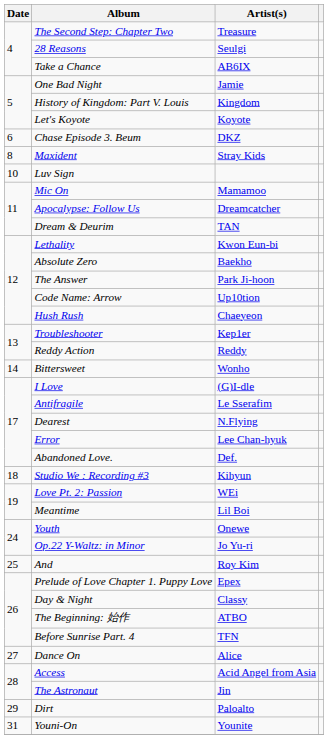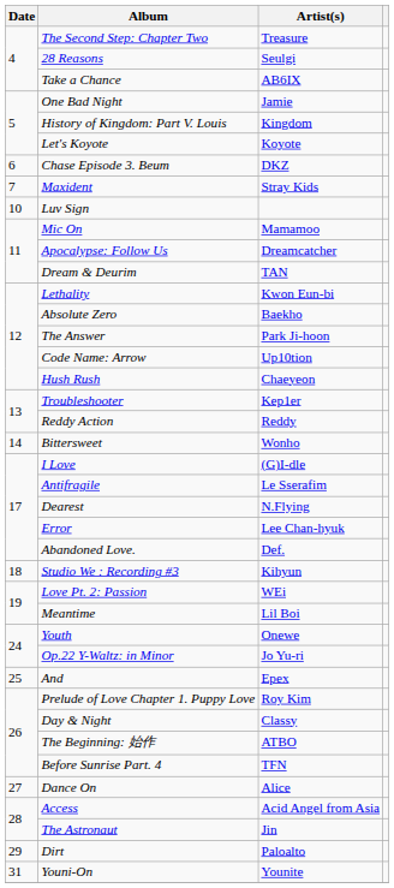 <table class="wikitable">
 <tr>
 <th>Date</th>
 <th>Album</th>
 <th>Artist(s)</th>
 <th></th>
 </tr>
 <tr>
 <td rowspan="3">4</td>
 <td><em><a href='#'>The Second Step: Chapter Two</a></em></td>
 <td><a href='#'>Treasure</a></td>
 <td></td>
 </tr>
 <tr>
 <td><em><a href='#'>28 Reasons</a></em></td>
 <td><a href='#'>Seulgi</a></td>
 <td></td>
 </tr>
 <tr>
 <td><em>Take a Chance</em></td>
 <td><a href='#'>AB6IX</a></td>
 <td></td>
 </tr>
 <tr>
 <td rowspan="3">5</td>
 <td><em>One Bad Night</em></td>
 <td><a href='#'>Jamie</a></td>
 <td></td>
 </tr>
 <tr>
 <td><em>History of Kingdom: Part V. Louis</em></td>
 <td><a href='#'>Kingdom</a></td>
 <td></td>
 </tr>
 <tr>
 <td><em>Let's Koyote</em></td>
 <td><a href='#'>Koyote</a></td>
 <td></td>
 </tr>
 <tr>
 <td>6</td>
 <td><em>Chase Episode 3. Beum</em></td>
 <td><a href='#'>DKZ</a></td>
 <td></td>
 </tr>
 <tr>
-<td>8</td>
+<td>7</td>
 <td><em><a href='#'>Maxident</a></em></td>
 <td><a href='#'>Stray Kids</a></td>
 <td></td>
 </tr>
 <tr>
 <td>10</td>
 <td><em>Luv Sign</em></td>
 <td></td>
 <td></td>
 </tr>
 <tr>
 <td rowspan="3">11</td>
 <td><em><a href='#'>Mic On</a></em></td>
 <td><a href='#'>Mamamoo</a></td>
 <td></td>
 </tr>
 <tr>
 <td><em><a href='#'>Apocalypse: Follow Us</a></em></td>
 <td><a href='#'>Dreamcatcher</a></td>
 <td></td>
 </tr>
 <tr>
 <td><em>Dream & Deurim</em></td>
 <td><a href='#'>TAN</a></td>
 <td></td>
 </tr>
 <tr>
 <td rowspan="5">12</td>
 <td><em><a href='#'>Lethality</a></em></td>
 <td><a href='#'>Kwon Eun-bi</a></td>
 <td></td>
 </tr>
 <tr>
 <td><em>Absolute Zero</em></td>
 <td><a href='#'>Baekho</a></td>
 <td></td>
 </tr>
 <tr>
 <td><em>The Answer</em></td>
 <td><a href='#'>Park Ji-hoon</a></td>
 <td></td>
 </tr>
 <tr>
 <td><em>Code Name: Arrow</em></td>
 <td><a href='#'>Up10tion</a></td>
 <td></td>
 </tr>
 <tr>
 <td><em><a href='#'>Hush Rush</a></em></td>
 <td><a href='#'>Chaeyeon</a></td>
 <td></td>
 </tr>
 <tr>
 <td rowspan="2">13</td>
 <td><em><a href='#'>Troubleshooter</a></em></td>
 <td><a href='#'>Kep1er</a></td>
 <td></td>
 </tr>
 <tr>
 <td><em>Reddy Action</em></td>
 <td><a href='#'>Reddy</a></td>
 <td></td>
 </tr>
 <tr>
 <td>14</td>
 <td><em>Bittersweet</em></td>
 <td><a href='#'>Wonho</a></td>
 <td></td>
 </tr>
 <tr>
 <td rowspan="5">17</td>
 <td><em><a href='#'>I Love</a></em></td>
 <td><a href='#'>(G)I-dle</a></td>
 <td></td>
 </tr>
 <tr>
 <td><em><a href='#'>Antifragile</a></em></td>
 <td><a href='#'>Le Sserafim</a></td>
 <td></td>
 </tr>
 <tr>
 <td><em>Dearest</em></td>
 <td><a href='#'>N.Flying</a></td>
 <td></td>
 </tr>
 <tr>
 <td><em><a href='#'>Error</a></em></td>
 <td><a href='#'>Lee Chan-hyuk</a></td>
 <td></td>
 </tr>
 <tr>
 <td><em>Abandoned Love.</em></td>
 <td><a href='#'>Def.</a></td>
 <td></td>
 </tr>
 <tr>
 <td>18</td>
 <td><a href='#'><em>Studio We : Recording #3</em></a></td>
 <td><a href='#'>Kihyun</a></td>
 <td></td>
 </tr>
 <tr>
 <td rowspan="2">19</td>
 <td><em><a href='#'>Love Pt. 2: Passion</a></em></td>
 <td><a href='#'>WEi</a></td>
 <td></td>
 </tr>
 <tr>
 <td><em>Meantime</em></td>
 <td><a href='#'>Lil Boi</a></td>
 <td></td>
 </tr>
 <tr>
 <td rowspan="2">24</td>
 <td><em><a href='#'>Youth</a></em></td>
 <td><a href='#'>Onewe</a></td>
 <td></td>
 </tr>
 <tr>
 <td><em><a href='#'>Op.22 Y-Waltz: in Minor</a></em></td>
 <td><a href='#'>Jo Yu-ri</a></td>
 <td></td>
 </tr>
 <tr>
 <td>25</td>
 <td><em>And</em></td>
-<td><a href='#'>Roy Kim</a></td>
+<td><a href='#'>Epex</a></td>
 <td></td>
 </tr>
 <tr>
 <td rowspan="4">26</td>
 <td><em>Prelude of Love Chapter 1. Puppy Love</em></td>
-<td><a href='#'>Epex</a></td>
+<td><a href='#'>Roy Kim</a></td>
 <td></td>
 </tr>
 <tr>
 <td><em>Day & Night</em></td>
 <td><a href='#'>Classy</a></td>
 <td></td>
 </tr>
 <tr>
 <td><em>The Beginning: 始作</em></td>
 <td><a href='#'>ATBO</a></td>
 <td></td>
 </tr>
 <tr>
 <td><em>Before Sunrise Part. 4</em></td>
 <td><a href='#'>TFN</a></td>
 <td></td>
 </tr>
 <tr>
 <td>27</td>
 <td><em>Dance On</em></td>
 <td><a href='#'>Alice</a></td>
 <td></td>
 </tr>
 <tr>
 <td rowspan="2">28</td>
 <td><em><a href='#'>Access</a></em></td>
 <td><a href='#'>Acid Angel from Asia</a></td>
 <td></td>
 </tr>
 <tr>
 <td><em><a href='#'>The Astronaut</a></em></td>
 <td><a href='#'>Jin</a></td>
 <td></td>
 </tr>
 <tr>
 <td>29</td>
 <td><em>Dirt</em></td>
 <td><a href='#'>Paloalto</a></td>
 <td></td>
 </tr>
 <tr>
 <td>31</td>
 <td><em>Youni-On</em></td>
 <td><a href='#'>Younite</a></td>
 <td></td>
 </tr>
 <tr>
 </tr>
 </table>
